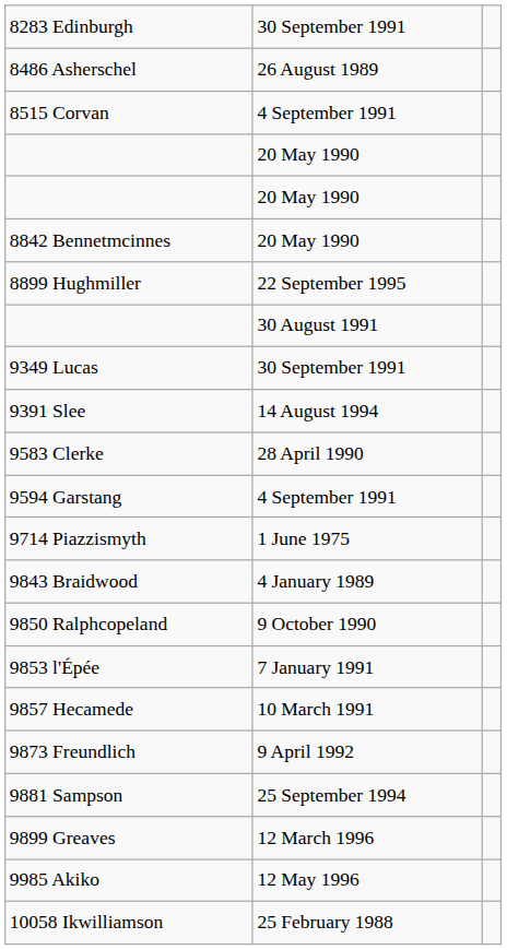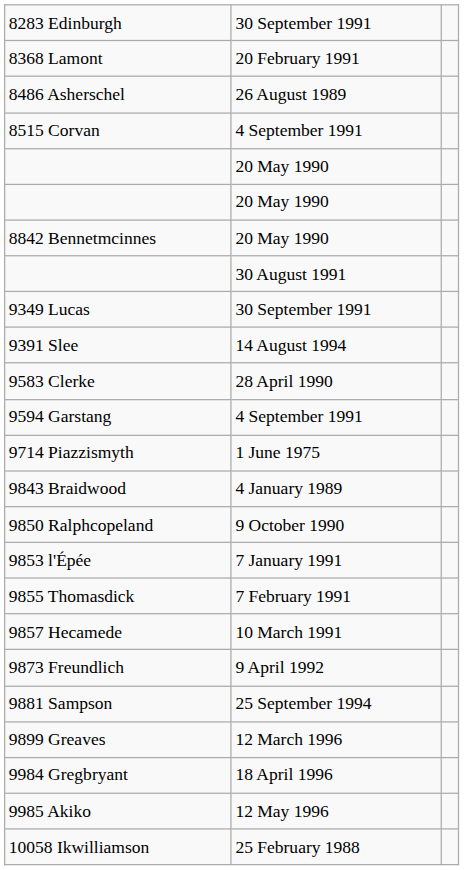 <table class="wikitable" style="font-size: 89%; float: left; width: 26em; margin-right: 1em; height: 700px">
 <tr>
 <td>8283 Edinburgh</td>
 <td>30 September 1991</td>
+<td></td>
+</tr>
+<tr>
+<td>8368 Lamont</td>
+<td>20 February 1991</td>
 <td></td>
 </tr>
 <tr>
 <td>8486 Asherschel</td>
 <td>26 August 1989</td>
 <td></td>
 </tr>
 <tr>
 <td>8515 Corvan</td>
 <td>4 September 1991</td>
 <td></td>
 </tr>
 <tr>
 <td></td>
 <td>20 May 1990</td>
 <td></td>
 </tr>
 <tr>
 <td></td>
 <td>20 May 1990</td>
 <td></td>
 </tr>
 <tr>
 <td>8842 Bennetmcinnes</td>
 <td>20 May 1990</td>
-<td></td>
-</tr>
-<tr>
-<td>8899 Hughmiller</td>
-<td>22 September 1995</td>
 <td></td>
 </tr>
 <tr>
 <td></td>
 <td>30 August 1991</td>
 <td></td>
 </tr>
 <tr>
 <td>9349 Lucas</td>
 <td>30 September 1991</td>
 <td></td>
 </tr>
 <tr>
 <td>9391 Slee</td>
 <td>14 August 1994</td>
 <td></td>
 </tr>
 <tr>
 <td>9583 Clerke</td>
 <td>28 April 1990</td>
 <td></td>
 </tr>
 <tr>
 <td>9594 Garstang</td>
 <td>4 September 1991</td>
 <td></td>
 </tr>
 <tr>
 <td>9714 Piazzismyth</td>
 <td>1 June 1975</td>
 <td></td>
 </tr>
 <tr>
 <td>9843 Braidwood</td>
 <td>4 January 1989</td>
 <td></td>
 </tr>
 <tr>
 <td>9850 Ralphcopeland</td>
 <td>9 October 1990</td>
 <td></td>
 </tr>
 <tr>
 <td>9853 l'Épée</td>
 <td>7 January 1991</td>
 <td></td>
 </tr>
 <tr>
+<td>9855 Thomasdick</td>
+<td>7 February 1991</td>
+<td></td>
+</tr>
+<tr>
 <td>9857 Hecamede</td>
 <td>10 March 1991</td>
 <td></td>
 </tr>
 <tr>
 <td>9873 Freundlich</td>
 <td>9 April 1992</td>
 <td></td>
 </tr>
 <tr>
 <td>9881 Sampson</td>
 <td>25 September 1994</td>
 <td></td>
 </tr>
 <tr>
 <td>9899 Greaves</td>
 <td>12 March 1996</td>
 <td></td>
 </tr>
 <tr>
+<td>9984 Gregbryant</td>
+<td>18 April 1996</td>
+<td> </td>
+</tr>
+<tr>
 <td>9985 Akiko</td>
 <td>12 May 1996</td>
 <td> </td>
 </tr>
 <tr>
 <td>10058 Ikwilliamson</td>
 <td>25 February 1988</td>
 <td></td>
 </tr>
 </table>
